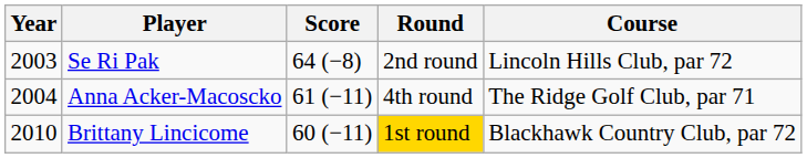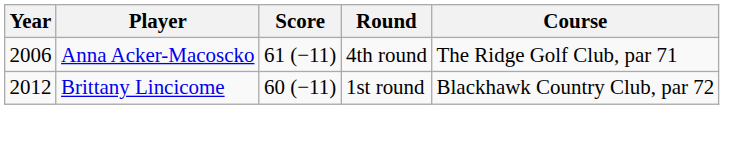 <table class="wikitable">
 <tr>
 <th>Year</th>
 <th>Player</th>
 <th>Score</th>
 <th>Round</th>
 <th>Course</th>
 </tr>
 <tr>
-<td>2003</td>
-<td><a href='#'>Se Ri Pak</a></td>
-<td>64 (−8)</td>
-<td>2nd round</td>
-<td>Lincoln Hills Club, par 72</td>
-</tr>
-<tr>
-<td>2004</td>
+<td>2006</td>
 <td><a href='#'>Anna Acker-Macoscko</a></td>
 <td>61 (−11)</td>
 <td>4th round</td>
 <td>The Ridge Golf Club, par 71</td>
 </tr>
 <tr>
-<td>2010</td>
+<td>2012</td>
 <td><a href='#'>Brittany Lincicome</a></td>
 <td>60 (−11)</td>
-<td style="background: gold;">1st round</td>
+<td>1st round</td>
 <td>Blackhawk Country Club, par 72</td>
 </tr>
 </table>
